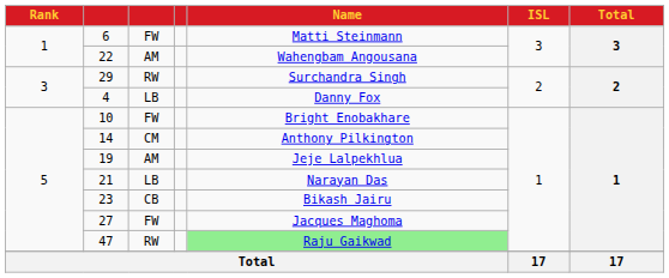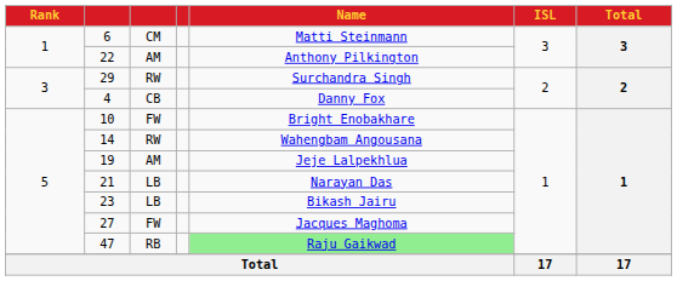 <table class="wikitable" style="text-align:center; font-size:90%; width:50%;">
 <tr>
 <th style="background:#d71a23; color:#ffcd31; text-align:center;">Rank</th>
 <th style="background:#d71a23; color:#ffcd31; text-align:center;"></th>
 <th style="background:#d71a23; color:#ffcd31; text-align:center;"></th>
 <th style="background:#d71a23; color:#ffcd31; text-align:center;"></th>
 <th style="background:#d71a23; color:#ffcd31; text-align:center;">Name</th>
 <th style="background:#d71a23; color:#ffcd31; text-align:center;">ISL</th>
 <th style="background:#d71a23; color:#ffcd31; text-align:center;">Total</th>
 </tr>
 <tr>
 <td rowspan="2">1</td>
 <td>6</td>
-<td>FW</td>
+<td>CM</td>
 <td></td>
 <td><a href='#'>Matti Steinmann</a></td>
 <td rowspan="2">3</td>
 <th rowspan="2">3</th>
 </tr>
 <tr>
 <td>22</td>
 <td>AM</td>
 <td></td>
-<td><a href='#'>Wahengbam Angousana</a></td>
+<td><a href='#'>Anthony Pilkington</a></td>
 </tr>
 <tr>
 <td rowspan="2">3</td>
 <td>29</td>
 <td>RW</td>
 <td></td>
 <td><a href='#'>Surchandra Singh</a></td>
 <td rowspan="2">2</td>
 <th rowspan="2">2</th>
 </tr>
 <tr>
 <td>4</td>
-<td>LB</td>
+<td>CB</td>
 <td></td>
 <td><a href='#'>Danny Fox</a></td>
 </tr>
 <tr>
 <td rowspan="7">5</td>
 <td>10</td>
 <td>FW</td>
 <td></td>
 <td><a href='#'>Bright Enobakhare</a></td>
 <td rowspan="7">1</td>
 <th rowspan="7">1</th>
 </tr>
 <tr>
 <td>14</td>
-<td>CM</td>
+<td>RW</td>
 <td></td>
-<td><a href='#'>Anthony Pilkington</a></td>
+<td><a href='#'>Wahengbam Angousana</a></td>
 </tr>
 <tr>
 <td>19</td>
 <td>AM</td>
 <td></td>
 <td><a href='#'>Jeje Lalpekhlua</a></td>
 </tr>
 <tr>
 <td>21</td>
 <td>LB</td>
 <td></td>
 <td><a href='#'>Narayan Das</a></td>
 </tr>
 <tr>
 <td>23</td>
-<td>CB</td>
+<td>LB</td>
 <td></td>
 <td><a href='#'>Bikash Jairu</a></td>
 </tr>
 <tr>
 <td>27</td>
 <td>FW</td>
 <td></td>
 <td><a href='#'>Jacques Maghoma</a></td>
 </tr>
 <tr>
 <td>47</td>
-<td>RW</td>
+<td>RB</td>
 <td></td>
 <td style="background: lightgreen;"><a href='#'>Raju Gaikwad</a></td>
 </tr>
 <tr>
 </tr>
 <tr>
 <th colspan="5">Total</th>
 <th>17</th>
 <th>17</th>
 </tr>
 </table>
